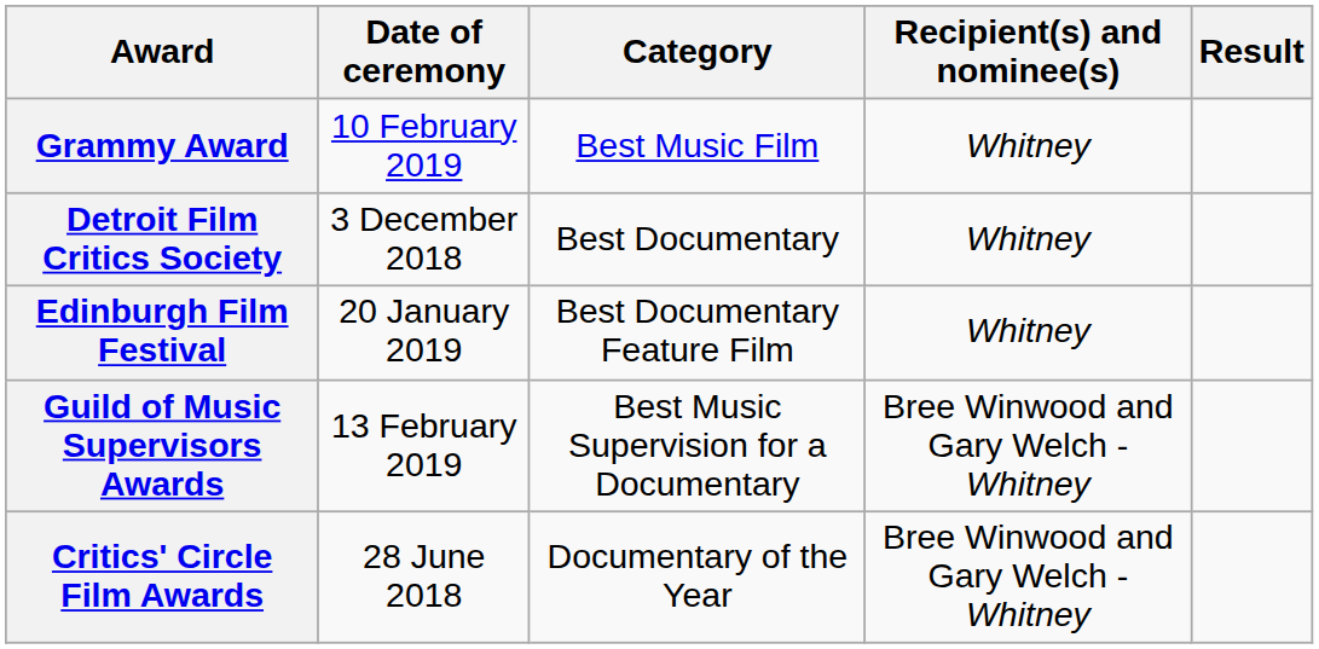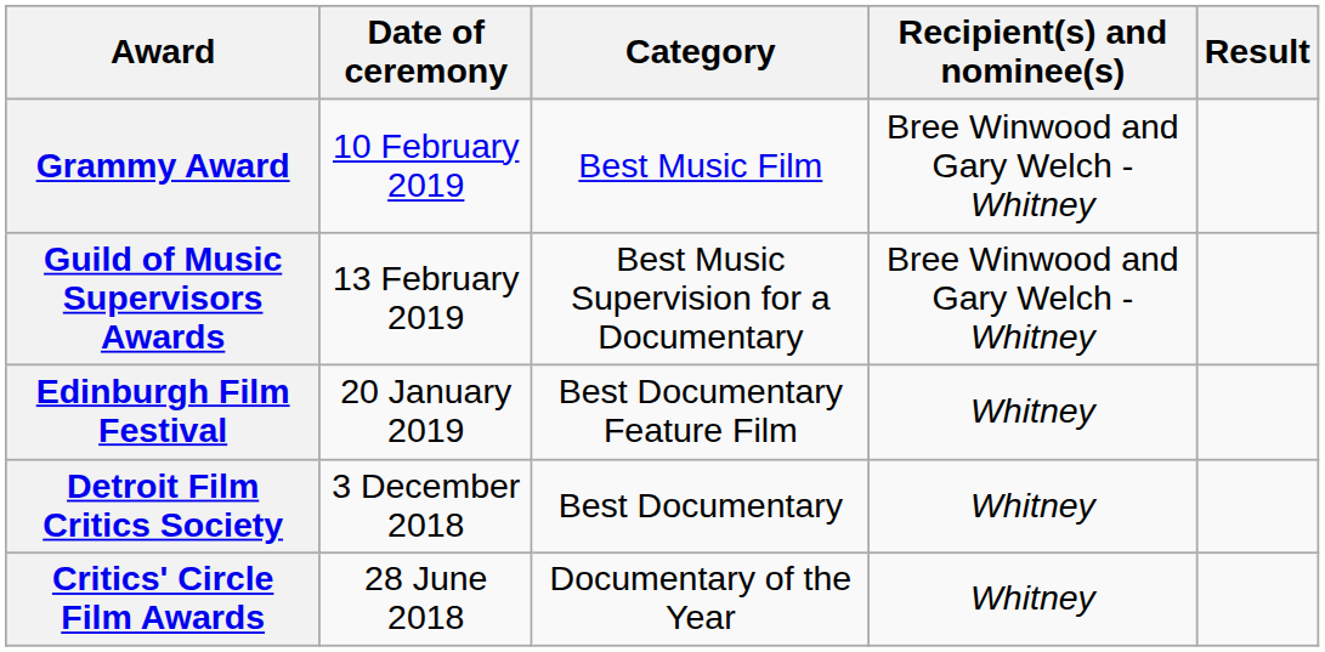 <table class="wikitable plainrowheaders unsortable">
 <tr style="background:#ccc; text-align:center;">
 <th scope="col">Award</th>
 <th scope="col">Date of ceremony</th>
 <th scope="col">Category</th>
 <th scope="col">Recipient(s) and nominee(s)</th>
 <th scope="col">Result</th>
 </tr>
 <tr>
 <th scope="row"><a href='#'>Grammy Award</a></th>
 <td align="center"><a href='#'>10 February 2019</a></td>
 <td align="center"><a href='#'>Best Music Film</a></td>
+<td align="center">Bree Winwood and Gary Welch - <em>Whitney</em></td>
+<td></td>
+</tr>
+<tr>
+<th scope="row"><a href='#'>Guild of Music Supervisors Awards</a></th>
+<td align="center">13 February 2019</td>
+<td align="center">Best Music Supervision for a Documentary</td>
+<td align="center">Bree Winwood and Gary Welch - <em>Whitney</em></td>
+<td></td>
+</tr>
+<tr>
+<th scope="row"><a href='#'>Edinburgh Film Festival</a></th>
+<td align="center">20 January 2019</td>
+<td align="center">Best Documentary Feature Film</td>
 <td align="center"><em>Whitney</em></td>
 <td></td>
 </tr>
 <tr>
 <th scope="row"><a href='#'>Detroit Film Critics Society</a></th>
 <td align="center">3 December 2018</td>
 <td align="center">Best Documentary</td>
 <td align="center"><em>Whitney</em></td>
 <td></td>
 </tr>
 <tr>
-<th scope="row"><a href='#'>Edinburgh Film Festival</a></th>
-<td align="center">20 January 2019</td>
-<td align="center">Best Documentary Feature Film</td>
+<th scope="row"><a href='#'>Critics' Circle Film Awards</a></th>
+<td align="center">28 June 2018</td>
+<td align="center">Documentary of the Year</td>
 <td align="center"><em>Whitney</em></td>
 <td></td>
 </tr>
-<tr>
-<th scope="row"><a href='#'>Guild of Music Supervisors Awards</a></th>
-<td align="center">13 February 2019</td>
-<td align="center">Best Music Supervision for a Documentary</td>
-<td align="center">Bree Winwood and Gary Welch - <em>Whitney</em></td>
-<td></td>
-</tr>
-<tr>
-<th scope="row"><a href='#'>Critics' Circle Film Awards</a></th>
-<td align="center">28 June 2018</td>
-<td align="center">Documentary of the Year</td>
-<td align="center">Bree Winwood and Gary Welch - <em>Whitney</em></td>
-<td></td>
-</tr>
 </table>
